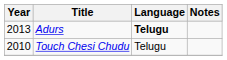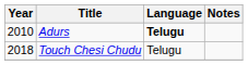 <table class="wikitable">
 <tr style="background:#ccc; text-align:center;">
 <th>Year</th>
 <th>Title</th>
 <th>Language</th>
 <th>Notes</th>
 </tr>
 <tr>
-<td>2013</td>
+<td>2010</td>
 <td><em><a href='#'>Adurs</a></em></td>
 <td><strong>Telugu</strong></td>
 <td></td>
 </tr>
 <tr>
-<td>2010</td>
+<td>2018</td>
 <td><em><a href='#'>Touch Chesi Chudu</a></em></td>
 <td>Telugu</td>
 <td></td>
 </tr>
 <tr>
 </tr>
 </table>
